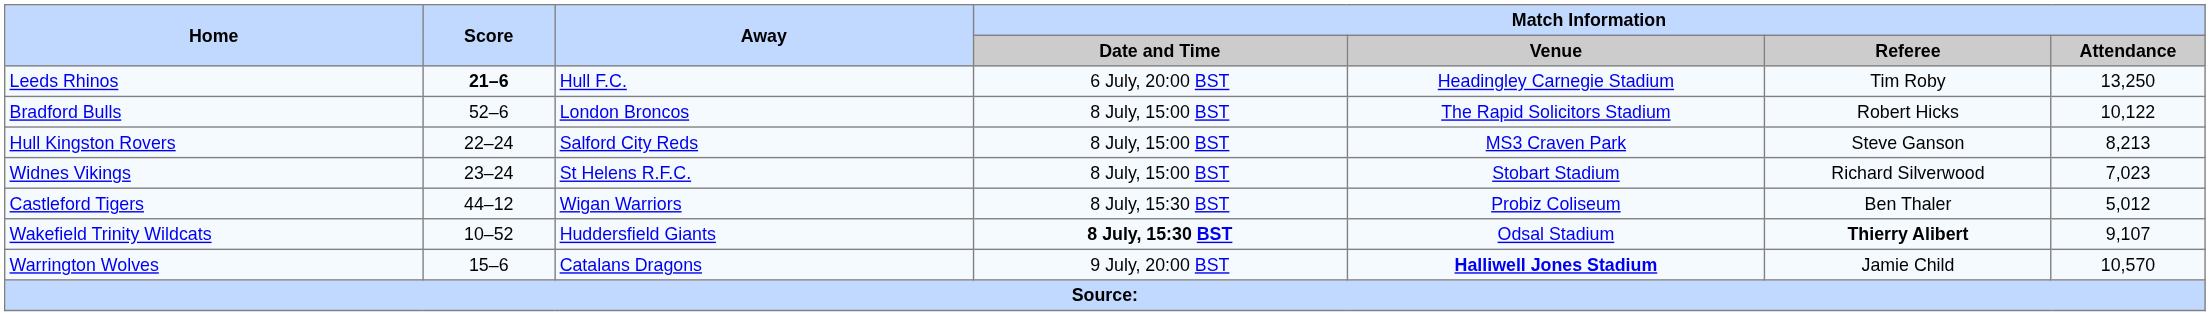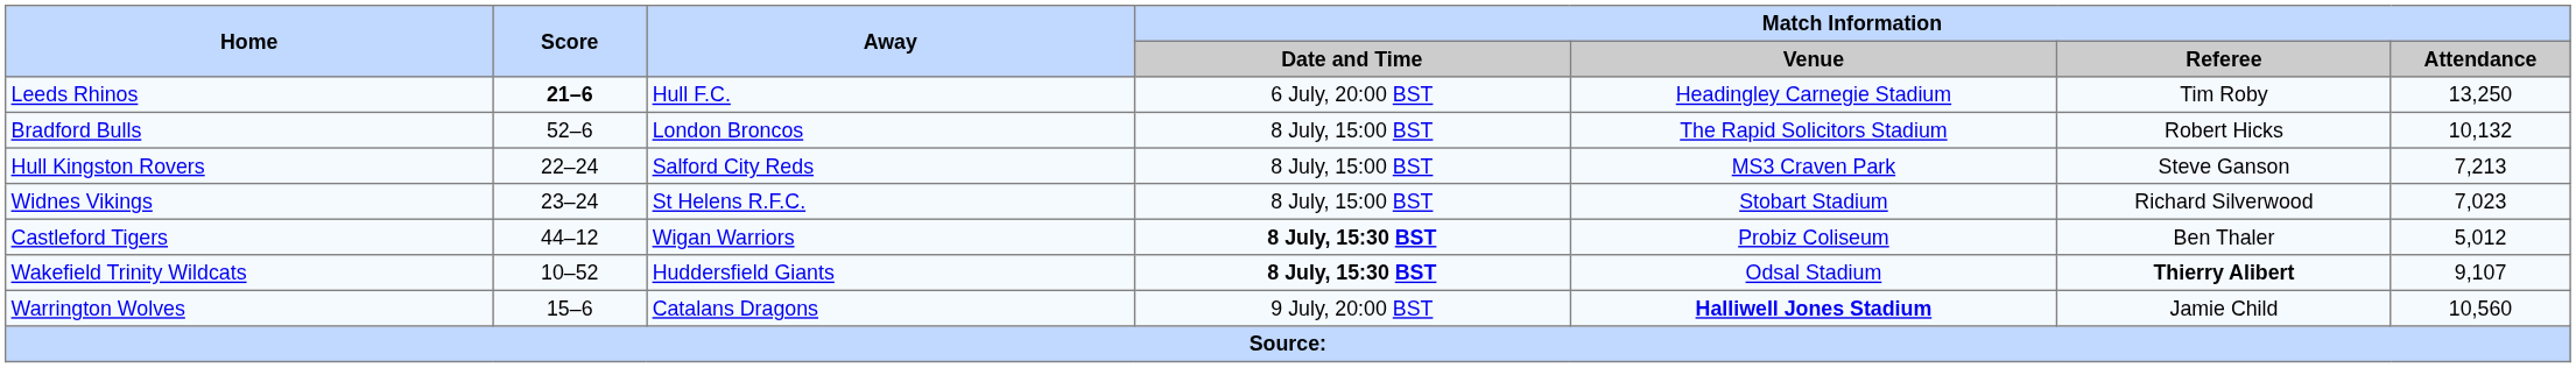 <table border=1 style="border-collapse:collapse; font-size:80%; text-align:center;" cellpadding=3 cellspacing=0 width=100%>
 <tr bgcolor=#C1D8FF>
 <th rowspan=2 width=19%>Home</th>
 <th rowspan=2 width=6%>Score</th>
 <th rowspan=2 width=19%>Away</th>
 <th colspan=6>Match Information</th>
 </tr>
 <tr bgcolor=#CCCCCC>
 <th width=17%>Date and Time</th>
 <th width=19%>Venue</th>
 <th width=13%>Referee</th>
 <th width=7%>Attendance</th>
 </tr>
 <tr bgcolor=#F5FAFF>
 <td align=left> <a href='#'>Leeds Rhinos</a></td>
 <td><strong>21–6</strong></td>
 <td align=left> <a href='#'>Hull F.C.</a></td>
 <td>6 July, 20:00 <a href='#'>BST</a></td>
 <td><a href='#'>Headingley Carnegie Stadium</a></td>
 <td>Tim Roby</td>
 <td>13,250</td>
 </tr>
 <tr bgcolor=#F5FAFF>
 <td align=left> <a href='#'>Bradford Bulls</a></td>
 <td>52–6</td>
 <td align=left> <a href='#'>London Broncos</a></td>
 <td>8 July, 15:00 <a href='#'>BST</a></td>
 <td><a href='#'>The Rapid Solicitors Stadium</a></td>
 <td>Robert Hicks</td>
-<td>10,122</td>
+<td>10,132</td>
 </tr>
 <tr bgcolor=#F5FAFF>
 <td align=left> <a href='#'>Hull Kingston Rovers</a></td>
 <td>22–24</td>
 <td align=left> <a href='#'>Salford City Reds</a></td>
 <td>8 July, 15:00 <a href='#'>BST</a></td>
 <td><a href='#'>MS3 Craven Park</a></td>
 <td>Steve Ganson</td>
-<td>8,213</td>
+<td>7,213</td>
 </tr>
 <tr bgcolor=#F5FAFF>
 <td align=left> <a href='#'>Widnes Vikings</a></td>
 <td>23–24</td>
 <td align=left> <a href='#'>St Helens R.F.C.</a></td>
 <td>8 July, 15:00 <a href='#'>BST</a></td>
 <td><a href='#'>Stobart Stadium</a></td>
 <td>Richard Silverwood</td>
 <td>7,023</td>
 </tr>
 <tr bgcolor=#F5FAFF>
 <td align=left> <a href='#'>Castleford Tigers</a></td>
 <td>44–12</td>
 <td align=left> <a href='#'>Wigan Warriors</a></td>
-<td>8 July, 15:30 <a href='#'>BST</a></td>
+<td><strong>8 July, 15:30 <a href='#'>BST</a></strong></td>
 <td><a href='#'>Probiz Coliseum</a></td>
 <td>Ben Thaler</td>
 <td>5,012</td>
 </tr>
 <tr bgcolor=#F5FAFF>
 <td align=left> <a href='#'>Wakefield Trinity Wildcats</a></td>
 <td>10–52</td>
 <td align=left> <a href='#'>Huddersfield Giants</a></td>
 <td><strong>8 July, 15:30 <a href='#'>BST</a></strong></td>
 <td><a href='#'>Odsal Stadium</a></td>
 <td><strong>Thierry Alibert</strong></td>
 <td>9,107</td>
 </tr>
 <tr bgcolor=#F5FAFF>
 <td align=left> <a href='#'>Warrington Wolves</a></td>
 <td>15–6</td>
 <td align=left> <a href='#'>Catalans Dragons</a></td>
 <td>9 July, 20:00 <a href='#'>BST</a></td>
 <td><strong><a href='#'>Halliwell Jones Stadium</a></strong></td>
 <td>Jamie Child</td>
-<td>10,570</td>
+<td>10,560</td>
 </tr>
 <tr bgcolor=#C1D8FF>
 <th colspan=12>Source:</th>
 </tr>
 </table>
